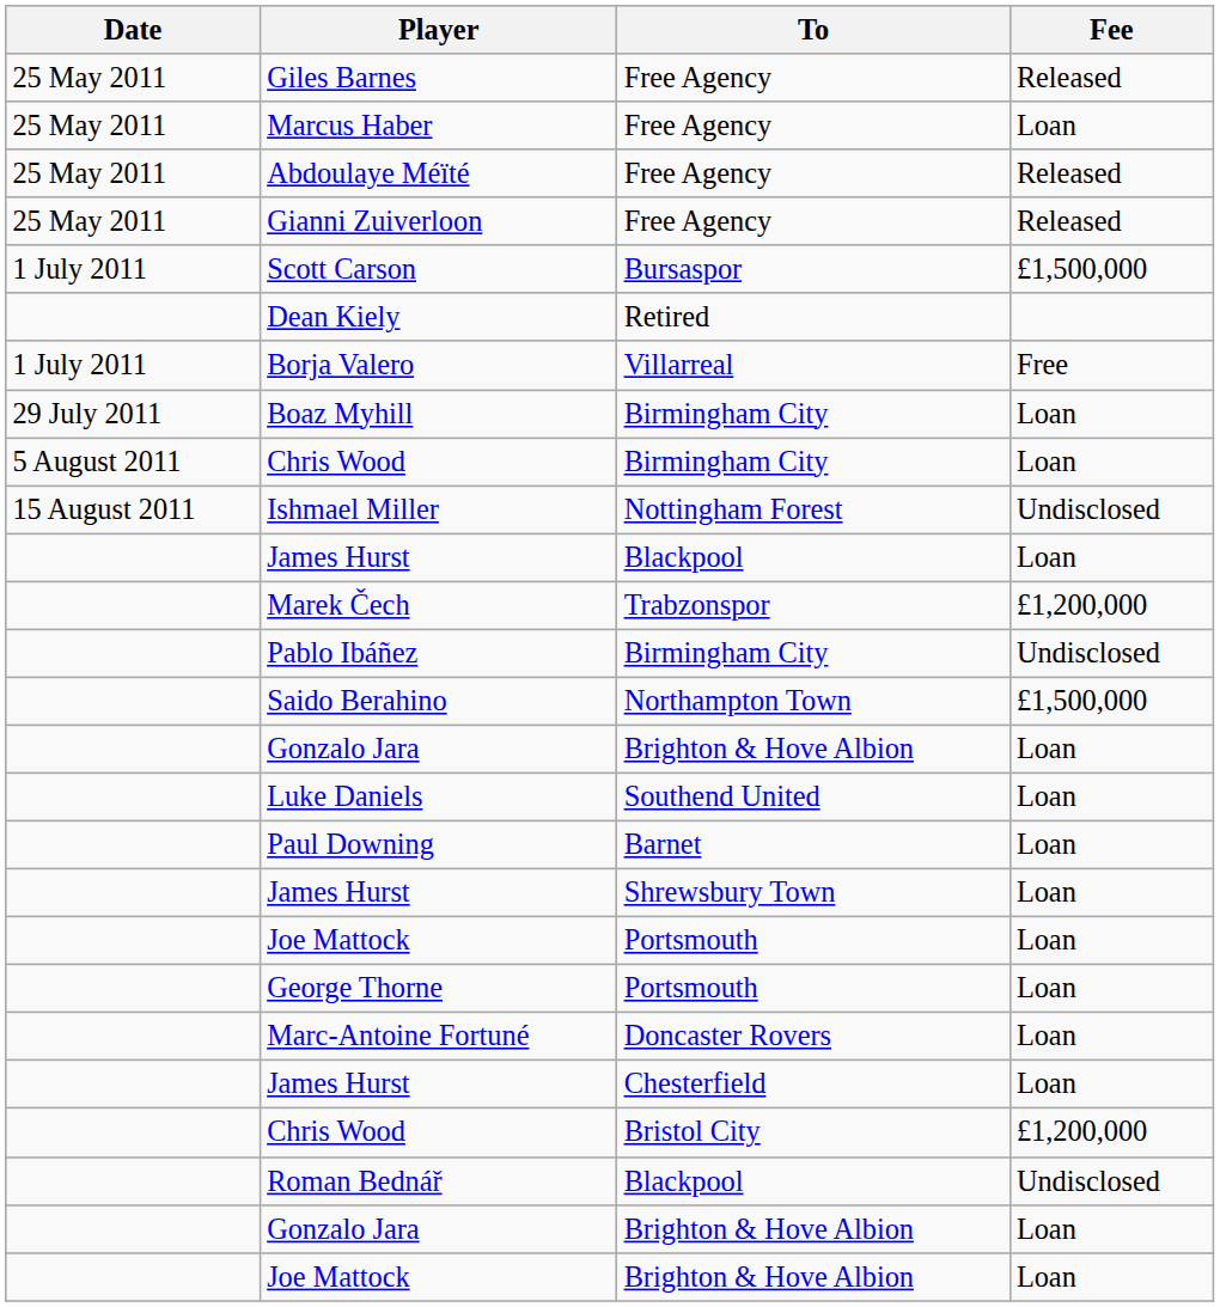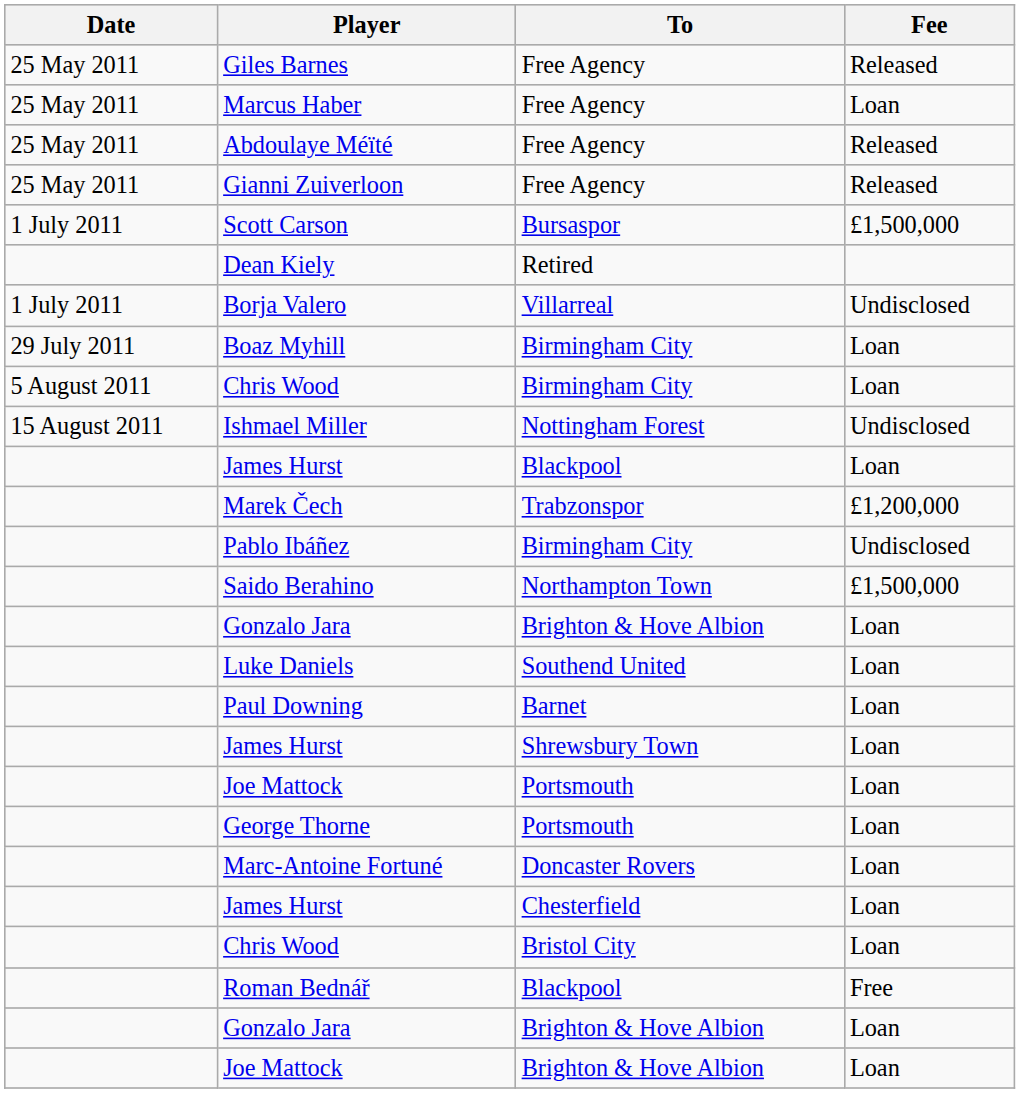 <table class="wikitable" style="text-align:center; font-size:95%;width:50%; text-align:left">
 <tr>
 <th>Date</th>
 <th>Player</th>
 <th>To</th>
 <th>Fee</th>
 </tr>
 <tr>
 <td>25 May 2011</td>
 <td> <a href='#'>Giles Barnes</a></td>
 <td>Free Agency</td>
 <td>Released</td>
 </tr>
 <tr>
 <td>25 May 2011</td>
 <td> <a href='#'>Marcus Haber</a></td>
 <td>Free Agency</td>
 <td>Loan</td>
 </tr>
 <tr>
 <td>25 May 2011</td>
 <td> <a href='#'>Abdoulaye Méïté</a></td>
 <td>Free Agency</td>
 <td>Released</td>
 </tr>
 <tr>
 <td>25 May 2011</td>
 <td> <a href='#'>Gianni Zuiverloon</a></td>
 <td>Free Agency</td>
 <td>Released</td>
 </tr>
 <tr>
 <td>1 July 2011</td>
 <td> <a href='#'>Scott Carson</a></td>
 <td> <a href='#'>Bursaspor</a></td>
 <td>£1,500,000</td>
 </tr>
 <tr>
 <td></td>
 <td> <a href='#'>Dean Kiely</a></td>
 <td>Retired</td>
 <td></td>
 </tr>
 <tr>
 <td>1 July 2011</td>
 <td> <a href='#'>Borja Valero</a></td>
 <td> <a href='#'>Villarreal</a></td>
-<td>Free</td>
+<td>Undisclosed</td>
 </tr>
 <tr>
 <td>29 July 2011</td>
 <td> <a href='#'>Boaz Myhill</a></td>
 <td> <a href='#'>Birmingham City</a></td>
 <td>Loan</td>
 </tr>
 <tr>
 <td>5 August 2011</td>
 <td> <a href='#'>Chris Wood</a></td>
 <td> <a href='#'>Birmingham City</a></td>
 <td>Loan</td>
 </tr>
 <tr>
 <td>15 August 2011</td>
 <td> <a href='#'>Ishmael Miller</a></td>
 <td> <a href='#'>Nottingham Forest</a></td>
 <td>Undisclosed</td>
 </tr>
 <tr>
 <td></td>
 <td> <a href='#'>James Hurst</a></td>
 <td> <a href='#'>Blackpool</a></td>
 <td>Loan</td>
 </tr>
 <tr>
 <td></td>
 <td> <a href='#'>Marek Čech</a></td>
 <td> <a href='#'>Trabzonspor</a></td>
 <td>£1,200,000</td>
 </tr>
 <tr>
 <td></td>
 <td> <a href='#'>Pablo Ibáñez</a></td>
 <td> <a href='#'>Birmingham City</a></td>
 <td>Undisclosed</td>
 </tr>
 <tr>
 <td></td>
 <td> <a href='#'>Saido Berahino</a></td>
 <td> <a href='#'>Northampton Town</a></td>
 <td>£1,500,000</td>
 </tr>
 <tr>
 <td></td>
 <td> <a href='#'>Gonzalo Jara</a></td>
 <td> <a href='#'>Brighton & Hove Albion</a></td>
 <td>Loan</td>
 </tr>
 <tr>
 <td></td>
 <td> <a href='#'>Luke Daniels</a></td>
 <td> <a href='#'>Southend United</a></td>
 <td>Loan</td>
 </tr>
 <tr>
 <td></td>
 <td> <a href='#'>Paul Downing</a></td>
 <td> <a href='#'>Barnet</a></td>
 <td>Loan</td>
 </tr>
 <tr>
 <td></td>
 <td> <a href='#'>James Hurst</a></td>
 <td> <a href='#'>Shrewsbury Town</a></td>
 <td>Loan</td>
 </tr>
 <tr>
 <td></td>
 <td> <a href='#'>Joe Mattock</a></td>
 <td> <a href='#'>Portsmouth</a></td>
 <td>Loan</td>
 </tr>
 <tr>
 <td></td>
 <td> <a href='#'>George Thorne</a></td>
 <td> <a href='#'>Portsmouth</a></td>
 <td>Loan</td>
 </tr>
 <tr>
 <td></td>
 <td> <a href='#'>Marc-Antoine Fortuné</a></td>
 <td> <a href='#'>Doncaster Rovers</a></td>
 <td>Loan</td>
 </tr>
 <tr>
 <td></td>
 <td> <a href='#'>James Hurst</a></td>
 <td> <a href='#'>Chesterfield</a></td>
 <td>Loan</td>
 </tr>
 <tr>
 <td></td>
 <td> <a href='#'>Chris Wood</a></td>
 <td> <a href='#'>Bristol City</a></td>
-<td>£1,200,000</td>
+<td>Loan</td>
 </tr>
 <tr>
 <td></td>
 <td> <a href='#'>Roman Bednář</a></td>
 <td> <a href='#'>Blackpool</a></td>
-<td>Undisclosed</td>
+<td>Free</td>
 </tr>
 <tr>
 <td></td>
 <td> <a href='#'>Gonzalo Jara</a></td>
 <td> <a href='#'>Brighton & Hove Albion</a></td>
 <td>Loan</td>
 </tr>
 <tr>
 <td></td>
 <td> <a href='#'>Joe Mattock</a></td>
 <td> <a href='#'>Brighton & Hove Albion</a></td>
 <td>Loan</td>
 </tr>
 </table>
